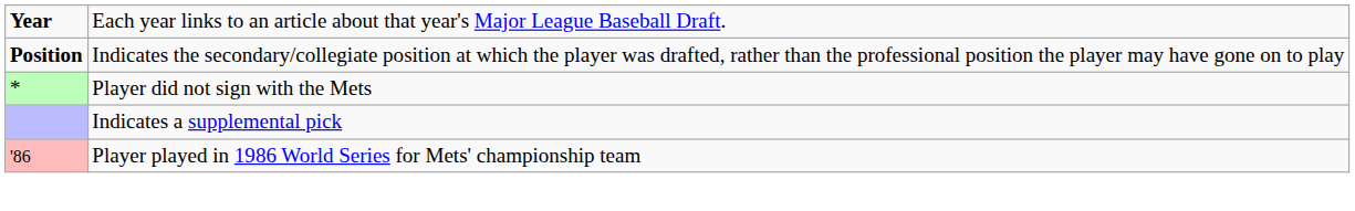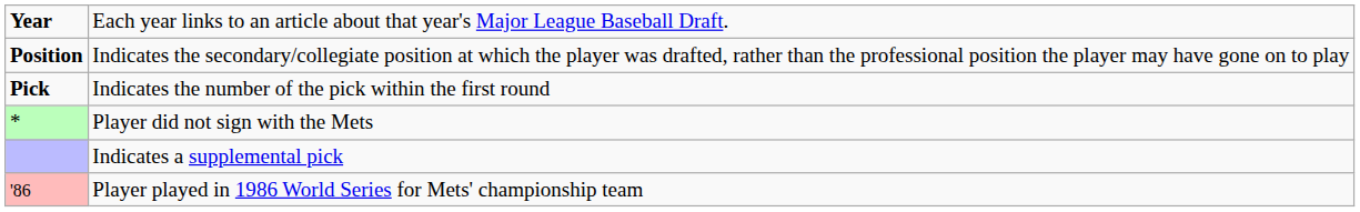 <table class="wikitable" border="1">
 <tr>
 <td><strong>Year</strong></td>
 <td>Each year links to an article about that year's <a href='#'>Major League Baseball Draft</a>.</td>
 </tr>
 <tr>
 <td><strong>Position</strong></td>
 <td>Indicates the secondary/collegiate position at which the player was drafted, rather than the professional position the player may have gone on to play</td>
+</tr>
+<tr>
+<td><strong>Pick</strong></td>
+<td>Indicates the number of the pick within the first round</td>
 </tr>
 <tr>
 <td bgcolor="#bbffbb">*</td>
 <td>Player did not sign with the Mets</td>
 </tr>
 <tr>
 <td bgcolor="#bbbbff"></td>
 <td>Indicates a <a href='#'>supplemental pick</a></td>
 </tr>
 <tr>
 <td bgcolor="#ffbbbb"><small>'86</small></td>
 <td>Player played in <a href='#'>1986 World Series</a> for Mets' championship team</td>
 </tr>
 </table>
